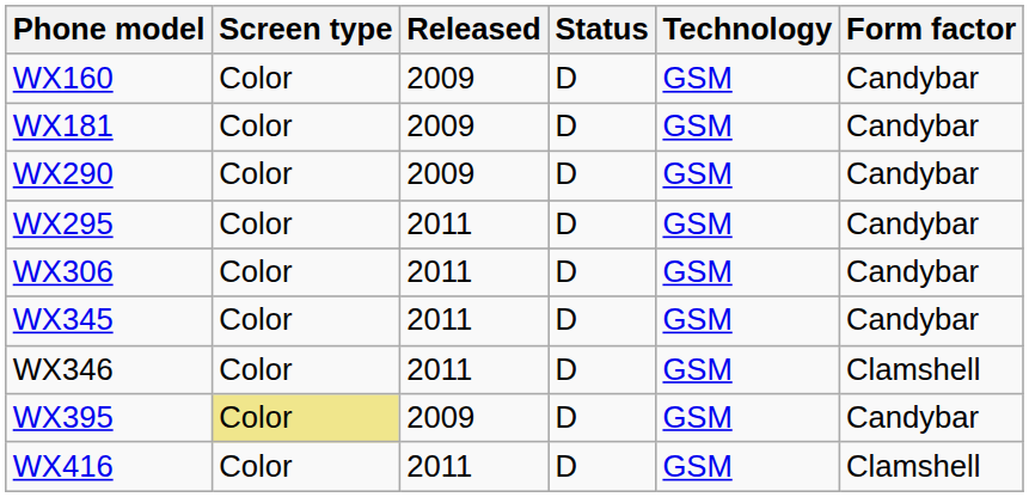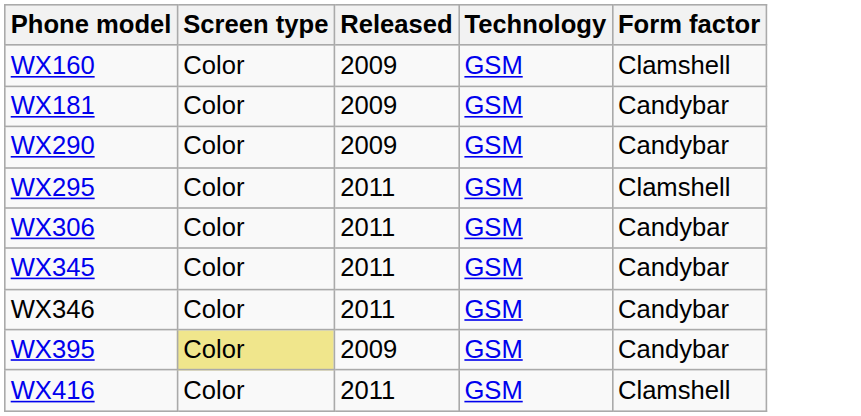 <table class="wikitable sortable">
 <tr>
 <th><strong>Phone model</strong></th>
 <th><strong>Screen type</strong></th>
 <th><strong>Released</strong></th>
-<th><strong>Status</strong></th>
 <th><strong>Technology</strong></th>
 <th><strong>Form factor</strong></th>
 </tr>
 <tr>
 <td><a href='#'>WX160</a></td>
 <td>Color</td>
 <td>2009</td>
-<td>D</td>
 <td><a href='#'>GSM</a></td>
-<td>Candybar</td>
+<td>Clamshell</td>
 </tr>
 <tr>
 <td><a href='#'>WX181</a></td>
 <td>Color</td>
 <td>2009</td>
-<td>D</td>
 <td><a href='#'>GSM</a></td>
 <td>Candybar</td>
 </tr>
 <tr>
 <td><a href='#'>WX290</a></td>
 <td>Color</td>
 <td>2009</td>
-<td>D</td>
 <td><a href='#'>GSM</a></td>
 <td>Candybar</td>
 </tr>
 <tr>
 <td><a href='#'>WX295</a></td>
 <td>Color</td>
 <td>2011</td>
-<td>D</td>
 <td><a href='#'>GSM</a></td>
-<td>Candybar</td>
+<td>Clamshell</td>
 </tr>
 <tr>
 <td><a href='#'>WX306</a></td>
 <td>Color</td>
 <td>2011</td>
-<td>D</td>
 <td><a href='#'>GSM</a></td>
 <td>Candybar</td>
 </tr>
 <tr>
 <td><a href='#'>WX345</a></td>
 <td>Color</td>
 <td>2011</td>
-<td>D</td>
 <td><a href='#'>GSM</a></td>
 <td>Candybar</td>
 </tr>
 <tr>
 <td>WX346</td>
 <td>Color</td>
 <td>2011</td>
-<td>D</td>
 <td><a href='#'>GSM</a></td>
-<td>Clamshell</td>
+<td>Candybar</td>
 </tr>
 <tr>
 <td><a href='#'>WX395</a></td>
 <td style="background: khaki;">Color</td>
 <td>2009</td>
-<td>D</td>
 <td><a href='#'>GSM</a></td>
 <td>Candybar</td>
 </tr>
 <tr>
 <td><a href='#'>WX416</a></td>
 <td>Color</td>
 <td>2011</td>
-<td>D</td>
 <td><a href='#'>GSM</a></td>
 <td>Clamshell</td>
 </tr>
 </table>
